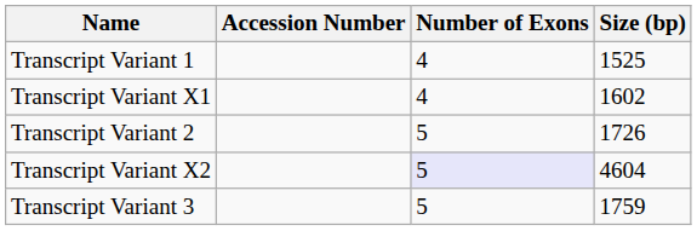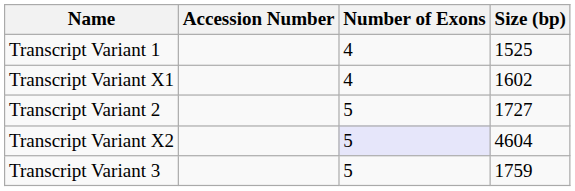 <table class="wikitable">
 <tr>
 <th>Name</th>
 <th>Accession Number</th>
 <th>Number of Exons</th>
 <th>Size (bp)</th>
 </tr>
 <tr>
 <td>Transcript Variant 1</td>
 <td></td>
 <td>4</td>
 <td>1525</td>
 </tr>
 <tr>
 <td>Transcript Variant X1</td>
 <td></td>
 <td>4</td>
 <td>1602</td>
 </tr>
 <tr>
 <td>Transcript Variant 2</td>
 <td></td>
 <td>5</td>
-<td>1726</td>
+<td>1727</td>
 </tr>
 <tr>
 <td>Transcript Variant X2</td>
 <td></td>
 <td style="background: lavender;">5</td>
 <td>4604</td>
 </tr>
 <tr>
 <td>Transcript Variant 3</td>
 <td></td>
 <td>5</td>
 <td>1759</td>
 </tr>
 </table>
